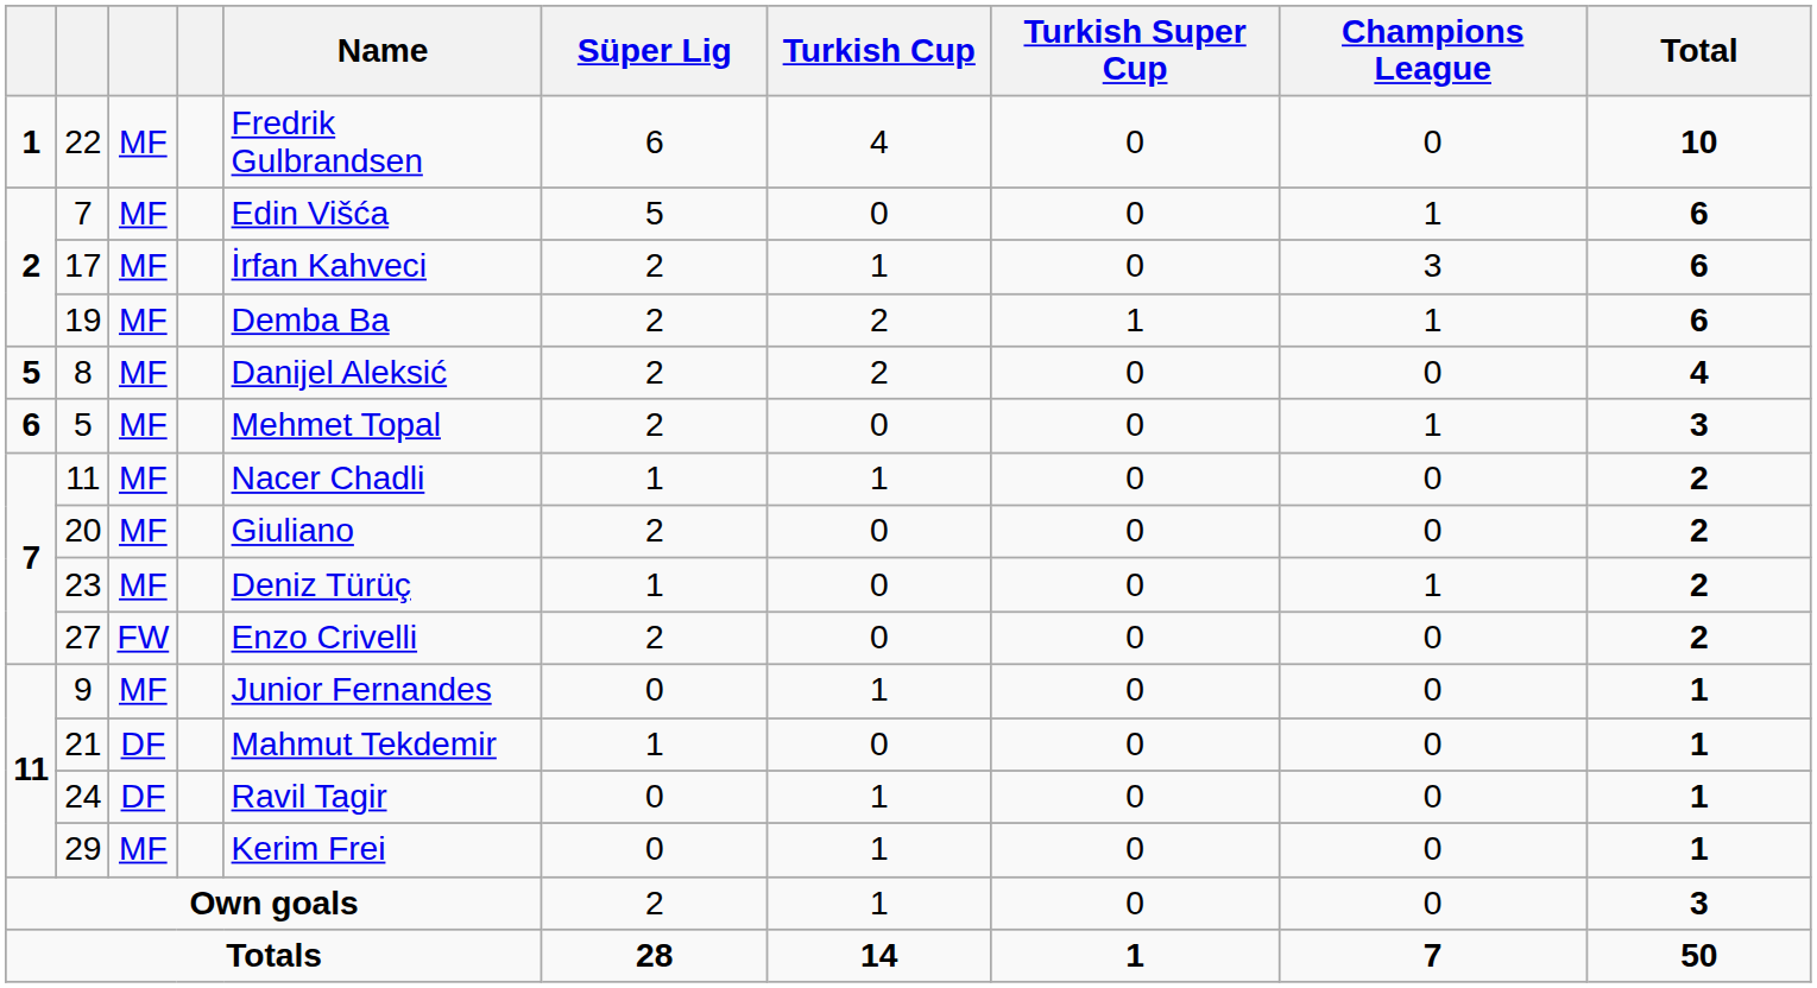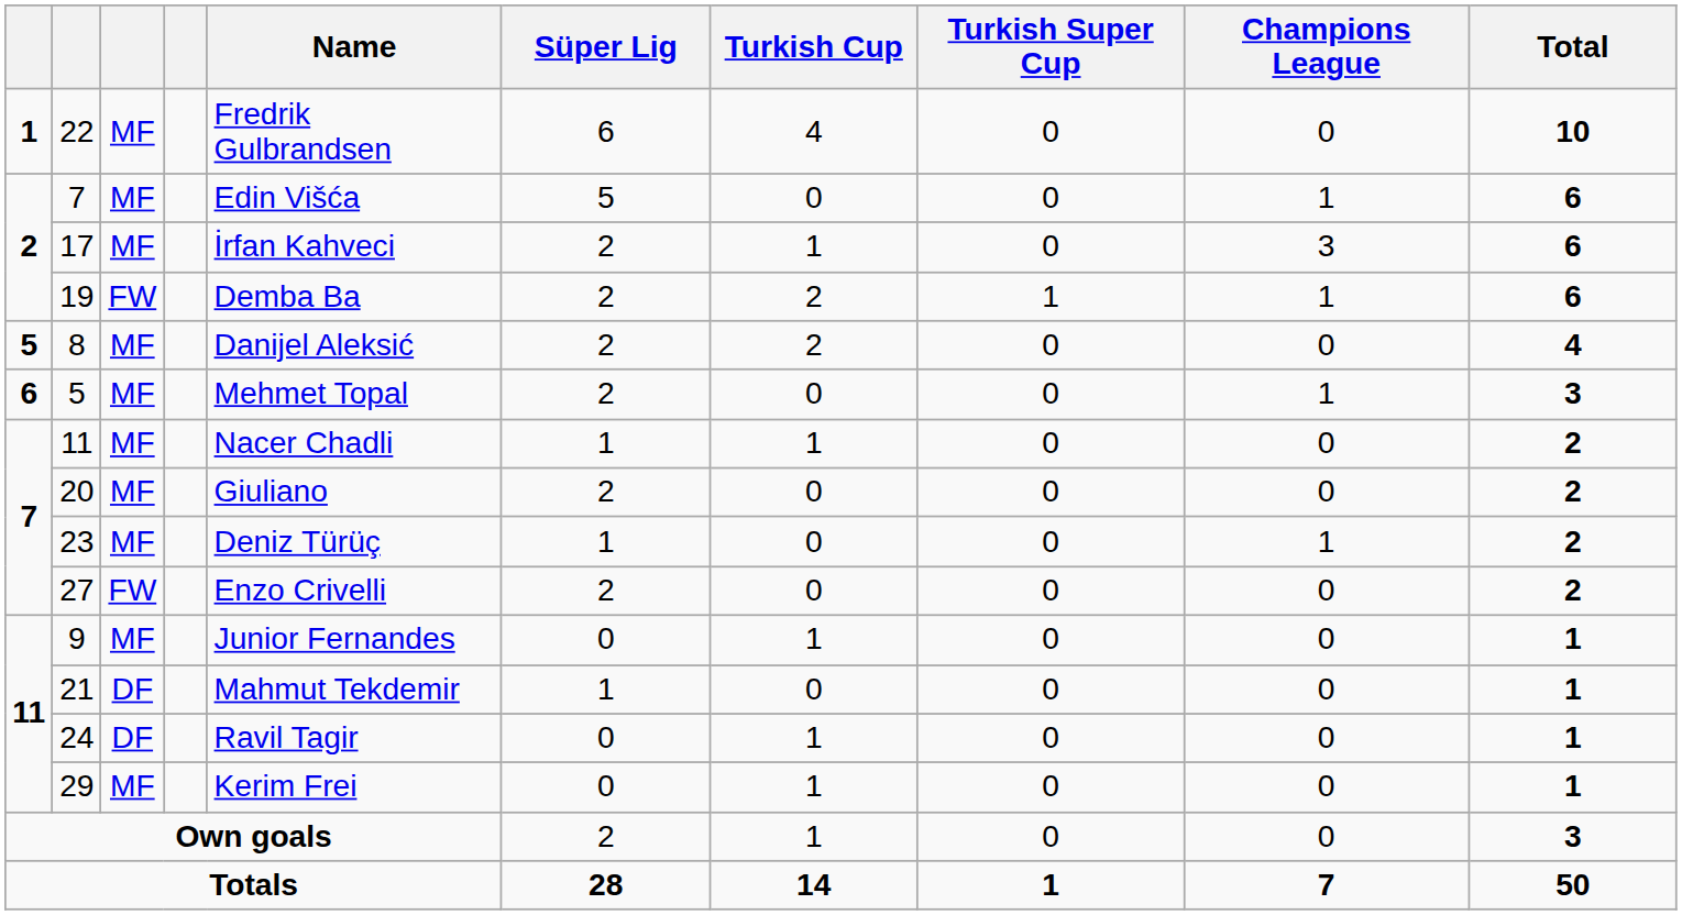 <table class="wikitable" style="text-align:center">
 <tr>
 <th width=15></th>
 <th width=15></th>
 <th width=15></th>
 <th width=15></th>
 <th width=145>Name</th>
 <th width=100><a href='#'>Süper Lig</a></th>
 <th width=100><a href='#'>Turkish Cup</a></th>
 <th width=130><a href='#'>Turkish Super Cup</a></th>
 <th width=140><a href='#'>Champions League</a></th>
 <th width=100>Total</th>
 </tr>
 <tr>
 <td><strong>1</strong></td>
 <td>22</td>
 <td><a href='#'>MF</a></td>
 <td></td>
 <td align=left><a href='#'>Fredrik Gulbrandsen</a></td>
 <td>6</td>
 <td>4</td>
 <td>0</td>
 <td>0</td>
 <td><strong>10</strong></td>
 </tr>
 <tr>
 <td rowspan=3><strong>2</strong></td>
 <td>7</td>
 <td><a href='#'>MF</a></td>
 <td></td>
 <td align=left><a href='#'>Edin Višća</a></td>
 <td>5</td>
 <td>0</td>
 <td>0</td>
 <td>1</td>
 <td><strong>6</strong></td>
 </tr>
 <tr>
 <td>17</td>
 <td><a href='#'>MF</a></td>
 <td></td>
 <td align=left><a href='#'>İrfan Kahveci</a></td>
 <td>2</td>
 <td>1</td>
 <td>0</td>
 <td>3</td>
 <td><strong>6</strong></td>
 </tr>
 <tr>
 <td>19</td>
-<td><a href='#'>MF</a></td>
+<td><a href='#'>FW</a></td>
 <td></td>
 <td align=left><a href='#'>Demba Ba</a></td>
 <td>2</td>
 <td>2</td>
 <td>1</td>
 <td>1</td>
 <td><strong>6</strong></td>
 </tr>
 <tr>
 <td><strong>5</strong></td>
 <td>8</td>
 <td><a href='#'>MF</a></td>
 <td></td>
 <td align=left><a href='#'>Danijel Aleksić</a></td>
 <td>2</td>
 <td>2</td>
 <td>0</td>
 <td>0</td>
 <td><strong>4</strong></td>
 </tr>
 <tr>
 <td><strong>6</strong></td>
 <td>5</td>
 <td><a href='#'>MF</a></td>
 <td></td>
 <td align=left><a href='#'>Mehmet Topal</a></td>
 <td>2</td>
 <td>0</td>
 <td>0</td>
 <td>1</td>
 <td><strong>3</strong></td>
 </tr>
 <tr>
 <td rowspan=4><strong>7</strong></td>
 <td>11</td>
 <td><a href='#'>MF</a></td>
 <td></td>
 <td align=left><a href='#'>Nacer Chadli</a></td>
 <td>1</td>
 <td>1</td>
 <td>0</td>
 <td>0</td>
 <td><strong>2</strong></td>
 </tr>
 <tr>
 <td>20</td>
 <td><a href='#'>MF</a></td>
 <td></td>
 <td align=left><a href='#'>Giuliano</a></td>
 <td>2</td>
 <td>0</td>
 <td>0</td>
 <td>0</td>
 <td><strong>2</strong></td>
 </tr>
 <tr>
 <td>23</td>
 <td><a href='#'>MF</a></td>
 <td></td>
 <td align=left><a href='#'>Deniz Türüç</a></td>
 <td>1</td>
 <td>0</td>
 <td>0</td>
 <td>1</td>
 <td><strong>2</strong></td>
 </tr>
 <tr>
 <td>27</td>
 <td><a href='#'>FW</a></td>
 <td></td>
 <td align=left><a href='#'>Enzo Crivelli</a></td>
 <td>2</td>
 <td>0</td>
 <td>0</td>
 <td>0</td>
 <td><strong>2</strong></td>
 </tr>
 <tr>
 <td rowspan=4><strong>11</strong></td>
 <td>9</td>
 <td><a href='#'>MF</a></td>
 <td></td>
 <td align=left><a href='#'>Junior Fernandes</a></td>
 <td>0</td>
 <td>1</td>
 <td>0</td>
 <td>0</td>
 <td><strong>1</strong></td>
 </tr>
 <tr>
 <td>21</td>
 <td><a href='#'>DF</a></td>
 <td></td>
 <td align=left><a href='#'>Mahmut Tekdemir</a></td>
 <td>1</td>
 <td>0</td>
 <td>0</td>
 <td>0</td>
 <td><strong>1</strong></td>
 </tr>
 <tr>
 <td>24</td>
 <td><a href='#'>DF</a></td>
 <td></td>
 <td align=left><a href='#'>Ravil Tagir</a></td>
 <td>0</td>
 <td>1</td>
 <td>0</td>
 <td>0</td>
 <td><strong>1</strong></td>
 </tr>
 <tr>
 <td>29</td>
 <td><a href='#'>MF</a></td>
 <td></td>
 <td align=left><a href='#'>Kerim Frei</a></td>
 <td>0</td>
 <td>1</td>
 <td>0</td>
 <td>0</td>
 <td><strong>1</strong></td>
 </tr>
 <tr>
 <td colspan=5><strong>Own goals</strong></td>
 <td>2</td>
 <td>1</td>
 <td>0</td>
 <td>0</td>
 <td><strong>3</strong></td>
 </tr>
 <tr>
 <td colspan=5><strong>Totals</strong></td>
 <td><strong>28</strong></td>
 <td><strong>14</strong></td>
 <td><strong>1</strong></td>
 <td><strong>7</strong></td>
 <td><strong>50</strong></td>
 </tr>
 </table>
